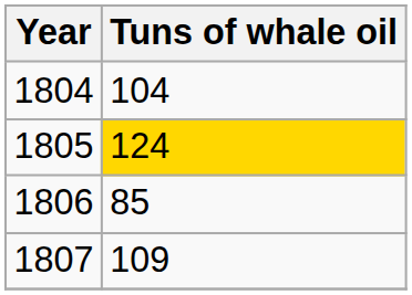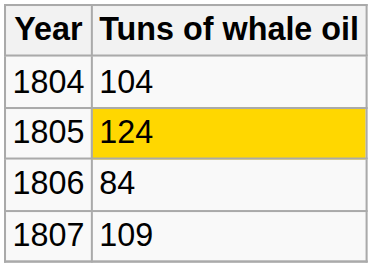 <table class=" wikitable">
 <tr>
 <th>Year</th>
 <th>Tuns of whale oil</th>
 </tr>
 <tr>
 <td>1804</td>
 <td>104</td>
 </tr>
 <tr>
 <td>1805</td>
 <td style="background: gold;">124</td>
 </tr>
 <tr>
 <td>1806</td>
-<td>85</td>
+<td>84</td>
 </tr>
 <tr>
 <td>1807</td>
 <td>109</td>
 </tr>
 <tr>
 </tr>
 </table>
